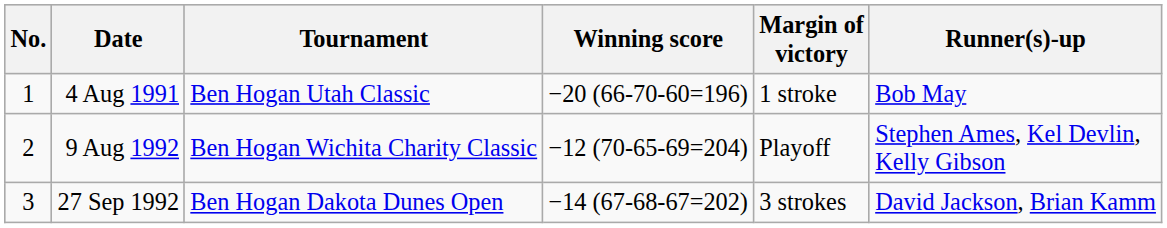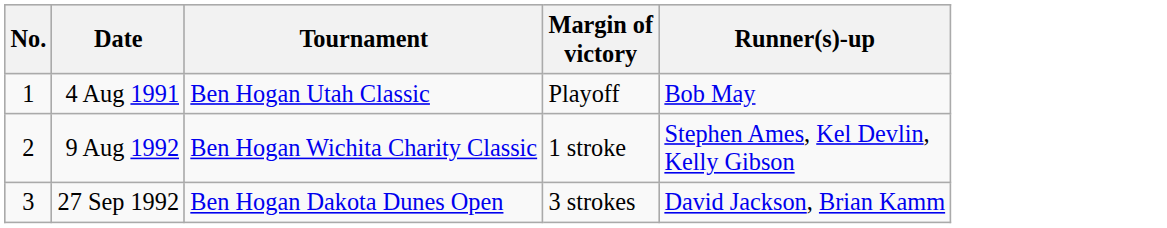 <table class="wikitable" style="font-size:95%;">
 <tr>
 <th>No.</th>
 <th>Date</th>
 <th>Tournament</th>
-<th>Winning score</th>
 <th>Margin of<br>victory</th>
 <th>Runner(s)-up</th>
 </tr>
 <tr>
 <td align=center>1</td>
 <td align=right>4 Aug <a href='#'>1991</a></td>
 <td><a href='#'>Ben Hogan Utah Classic</a></td>
-<td>−20 (66-70-60=196)</td>
-<td>1 stroke</td>
+<td>Playoff</td>
 <td> <a href='#'>Bob May</a></td>
 </tr>
 <tr>
 <td align=center>2</td>
 <td align=right>9 Aug <a href='#'>1992</a></td>
 <td><a href='#'>Ben Hogan Wichita Charity Classic</a></td>
-<td>−12 (70-65-69=204)</td>
-<td>Playoff</td>
+<td>1 stroke</td>
 <td> <a href='#'>Stephen Ames</a>,  <a href='#'>Kel Devlin</a>,<br> <a href='#'>Kelly Gibson</a></td>
 </tr>
 <tr>
 <td align=center>3</td>
 <td align=right>27 Sep 1992</td>
 <td><a href='#'>Ben Hogan Dakota Dunes Open</a></td>
-<td>−14 (67-68-67=202)</td>
 <td>3 strokes</td>
 <td> <a href='#'>David Jackson</a>,  <a href='#'>Brian Kamm</a></td>
 </tr>
 </table>
